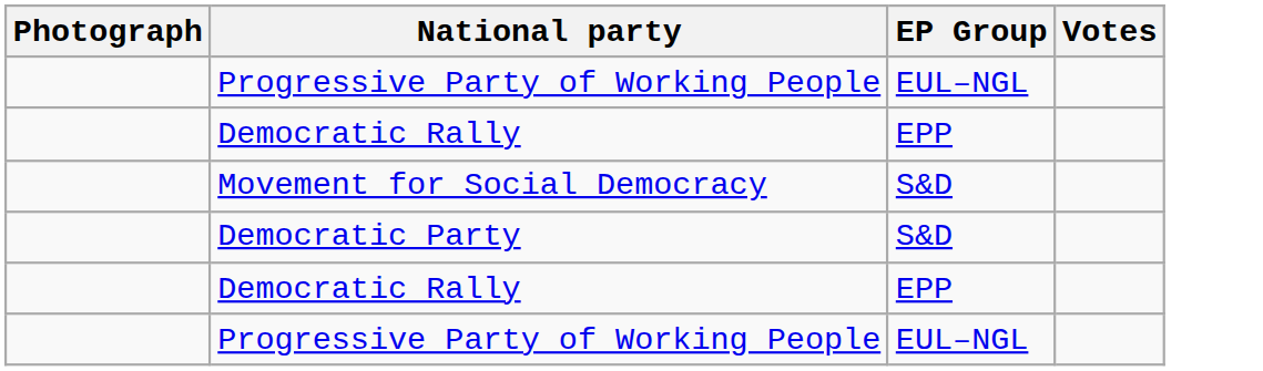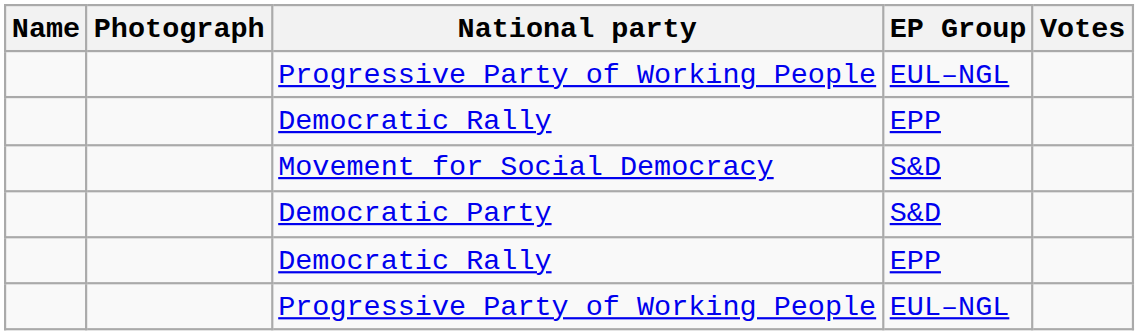 <table class="sortable wikitable">
 <tr>
+<th>Name</th>
 <th>Photograph</th>
 <th>National party</th>
 <th>EP Group</th>
 <th>Votes</th>
 </tr>
 <tr>
 <td></td>
+<td></td>
 <td> <a href='#'>Progressive Party of Working People</a></td>
 <td> <a href='#'>EUL–NGL</a></td>
 <td></td>
 </tr>
 <tr>
+<td> </td>
+<td></td>
+<td> <a href='#'>Democratic Rally</a></td>
+<td> <a href='#'>EPP</a></td>
+<td></td>
+</tr>
+<tr>
+<td> </td>
+<td></td>
+<td> <a href='#'>Movement for Social Democracy</a></td>
+<td> <a href='#'>S&D</a></td>
+<td></td>
+</tr>
+<tr>
+<td></td>
+<td></td>
+<td> <a href='#'>Democratic Party</a></td>
+<td> <a href='#'>S&D</a></td>
+<td></td>
+</tr>
+<tr>
+<td></td>
 <td></td>
 <td> <a href='#'>Democratic Rally</a></td>
 <td> <a href='#'>EPP</a></td>
 <td></td>
 </tr>
 <tr>
 <td></td>
-<td> <a href='#'>Movement for Social Democracy</a></td>
-<td> <a href='#'>S&D</a></td>
-<td></td>
-</tr>
-<tr>
-<td></td>
-<td> <a href='#'>Democratic Party</a></td>
-<td> <a href='#'>S&D</a></td>
-<td></td>
-</tr>
-<tr>
-<td></td>
-<td> <a href='#'>Democratic Rally</a></td>
-<td> <a href='#'>EPP</a></td>
-<td></td>
-</tr>
-<tr>
 <td></td>
 <td> <a href='#'>Progressive Party of Working People</a></td>
 <td> <a href='#'>EUL–NGL</a></td>
 <td></td>
 </tr>
 </table>
